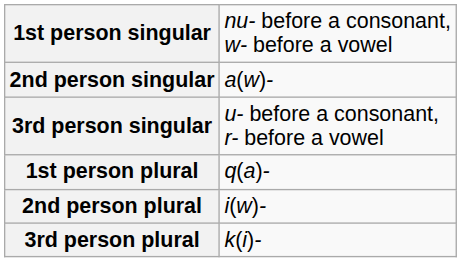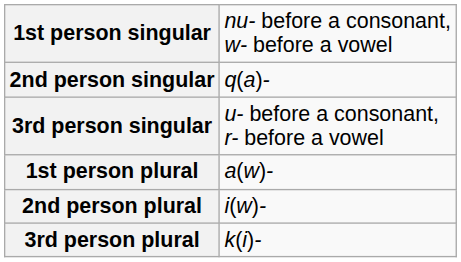 <table class="wikitable">
 <tr>
 <th><strong>1st person singular</strong></th>
 <td><em>nu-</em> before a consonant,<br><em>w-</em> before a vowel</td>
 </tr>
 <tr>
 <th><strong>2nd person singular</strong></th>
-<td><em>a</em>(<em>w</em>)<em>-</em></td>
+<td><em>q</em>(<em>a</em>)<em>-</em></td>
 </tr>
 <tr>
 <th><strong>3rd person singular</strong></th>
 <td><em>u-</em> before a consonant,<br><em>r-</em> before a vowel</td>
 </tr>
 <tr>
 <th><strong>1st person plural</strong></th>
-<td><em>q</em>(<em>a</em>)<em>-</em></td>
+<td><em>a</em>(<em>w</em>)<em>-</em></td>
 </tr>
 <tr>
 <th><strong>2nd person plural</strong></th>
 <td><em>i</em>(<em>w</em>)<em>-</em></td>
 </tr>
 <tr>
 <th><strong>3rd person plural</strong></th>
 <td><em>k</em>(<em>i</em>)<em>-</em></td>
 </tr>
 </table>
